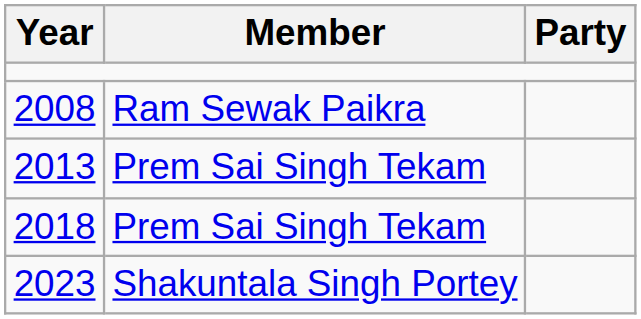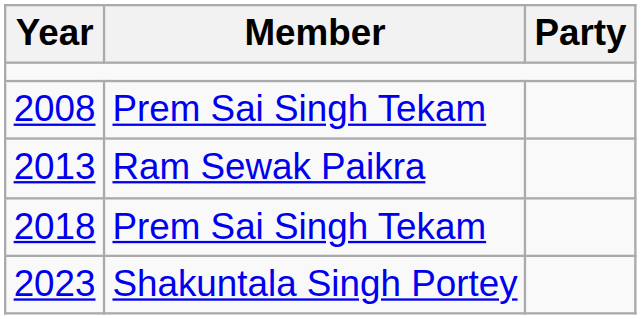 <table class="wikitable sortable">
 <tr>
 <th>Year</th>
 <th>Member</th>
 <th colspan="2">Party</th>
 </tr>
 <tr>
 <td colspan="4"></td>
 </tr>
 <tr>
 <td><a href='#'>2008</a></td>
-<td><a href='#'>Ram Sewak Paikra</a></td>
+<td><a href='#'>Prem Sai Singh Tekam</a></td>
 <td></td>
 </tr>
 <tr>
 <td><a href='#'>2013</a></td>
-<td><a href='#'>Prem Sai Singh Tekam</a></td>
+<td><a href='#'>Ram Sewak Paikra</a></td>
 <td></td>
 </tr>
 <tr>
 <td><a href='#'>2018</a></td>
 <td><a href='#'>Prem Sai Singh Tekam</a></td>
 <td></td>
 </tr>
 <tr>
 <td><a href='#'>2023</a></td>
 <td><a href='#'>Shakuntala Singh Portey</a></td>
 <td></td>
 </tr>
 </table>
